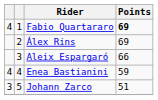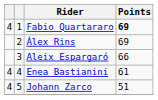 <table class="wikitable" style="font-size: 85%;">
 <tr>
 <th></th>
 <th></th>
 <th>Rider</th>
 <th>Points</th>
 </tr>
 <tr>
 <td> 4</td>
 <td align=center>1</td>
 <td> <a href='#'>Fabio Quartararo</a></td>
 <td align=left><strong>69</strong></td>
 </tr>
 <tr>
 <td></td>
 <td align=center>2</td>
 <td> <a href='#'>Álex Rins</a></td>
 <td align=left>69</td>
 </tr>
 <tr>
 <td></td>
 <td align=center>3</td>
 <td> <a href='#'>Aleix Espargaró</a></td>
 <td align=left>66</td>
 </tr>
 <tr>
 <td> 4</td>
 <td align=center>4</td>
 <td> <a href='#'>Enea Bastianini</a></td>
-<td align=left>59</td>
+<td align=left>61</td>
 </tr>
 <tr>
-<td> 3</td>
+<td> 4</td>
 <td align=center>5</td>
 <td> <a href='#'>Johann Zarco</a></td>
 <td align=left>51</td>
 </tr>
 <tr>
 </tr>
 </table>
